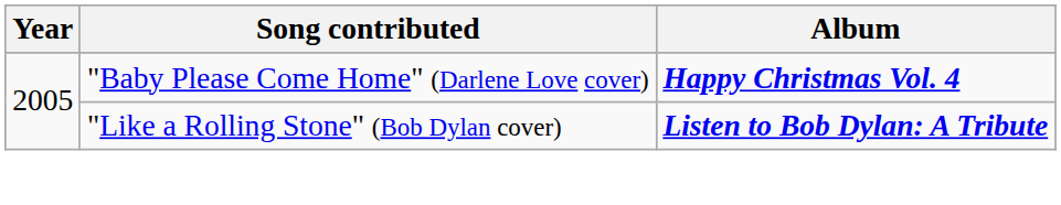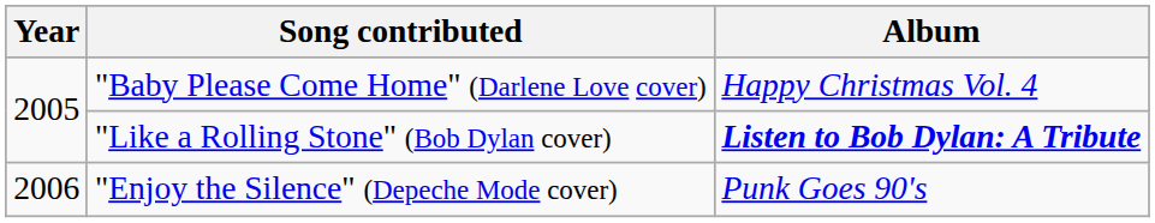 <table class="wikitable">
 <tr>
 <th>Year</th>
 <th>Song contributed</th>
 <th>Album</th>
 </tr>
 <tr>
 <td rowspan="2">2005</td>
 <td>"<a href='#'>Baby Please Come Home</a>" <small>(<a href='#'>Darlene Love</a> <a href='#'>cover</a>)</small></td>
-<td><strong><em><a href='#'>Happy Christmas Vol. 4</a></em></strong></td>
+<td><em><a href='#'>Happy Christmas Vol. 4</a></em></td>
 </tr>
 <tr>
 <td>"<a href='#'>Like a Rolling Stone</a>" <small>(<a href='#'>Bob Dylan</a> cover)</small></td>
 <td><strong><em><a href='#'>Listen to Bob Dylan: A Tribute</a></em></strong></td>
 </tr>
+<tr>
+<td>2006</td>
+<td>"<a href='#'>Enjoy the Silence</a>" <small>(<a href='#'>Depeche Mode</a> cover)</small></td>
+<td><em><a href='#'>Punk Goes 90's</a></em></td>
+</tr>
 </table>
